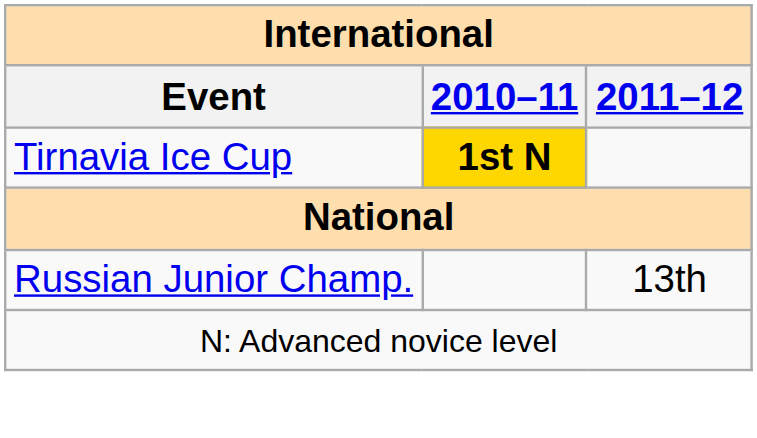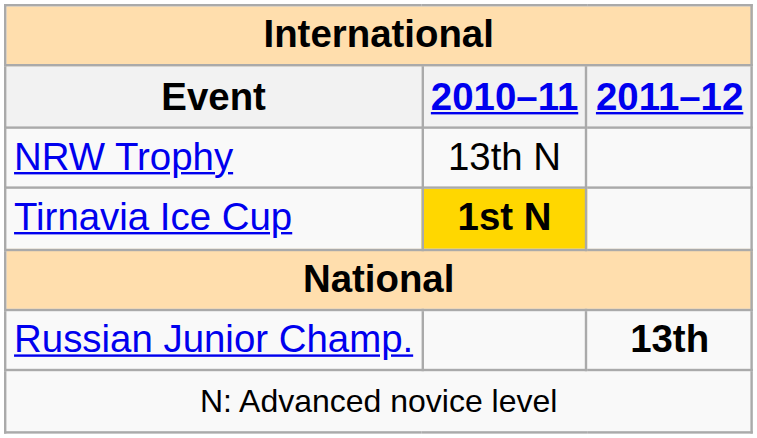 <table class="wikitable" style="text-align:center">
 <tr>
 <th style="background-color: #ffdead; " colspan=3 align=center>International</th>
 </tr>
 <tr>
 <th>Event</th>
 <th><a href='#'>2010–11</a></th>
 <th><a href='#'>2011–12</a></th>
+</tr>
+<tr>
+<td align=left><a href='#'>NRW Trophy</a></td>
+<td>13th N</td>
+<td></td>
 </tr>
 <tr>
 <td align=left><a href='#'>Tirnavia Ice Cup</a></td>
 <td bgcolor=gold><strong>1st N</strong></td>
 <td></td>
 </tr>
 <tr>
 <th style="background-color: #ffdead; " colspan=3 align=center>National</th>
 </tr>
 <tr>
 <td align=left><a href='#'>Russian Junior Champ.</a></td>
 <td></td>
-<td>13th</td>
+<td><strong>13th</strong></td>
 </tr>
 <tr>
 <td colspan=3 align=center><small> N: Advanced novice level </small></td>
 </tr>
 </table>
